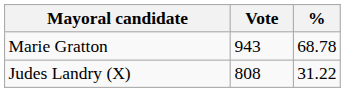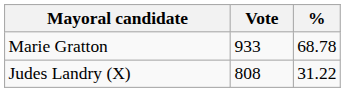 <table class="wikitable">
 <tr>
 <th bgcolor="#DDDDFF" width="200px">Mayoral candidate</th>
 <th bgcolor="#DDDDFF" width="50px">Vote</th>
 <th bgcolor="#DDDDFF" width="30px">%</th>
 </tr>
 <tr>
 <td>Marie Gratton</td>
-<td>943</td>
+<td>933</td>
 <td>68.78</td>
 </tr>
 <tr>
 <td>Judes Landry (X)</td>
 <td>808</td>
 <td>31.22</td>
 </tr>
 </table>
